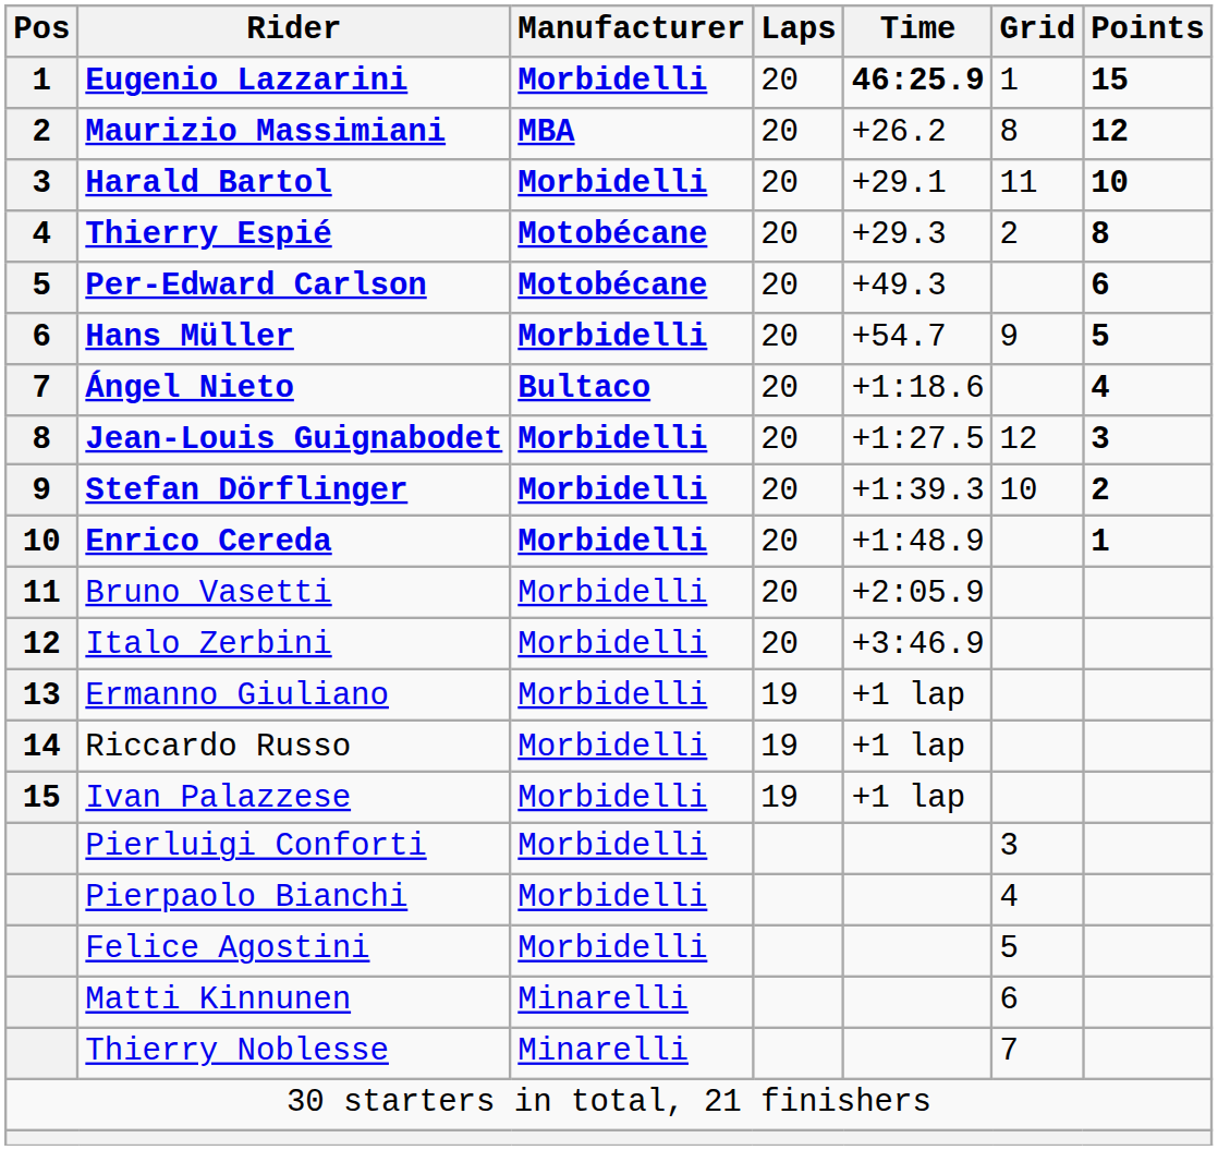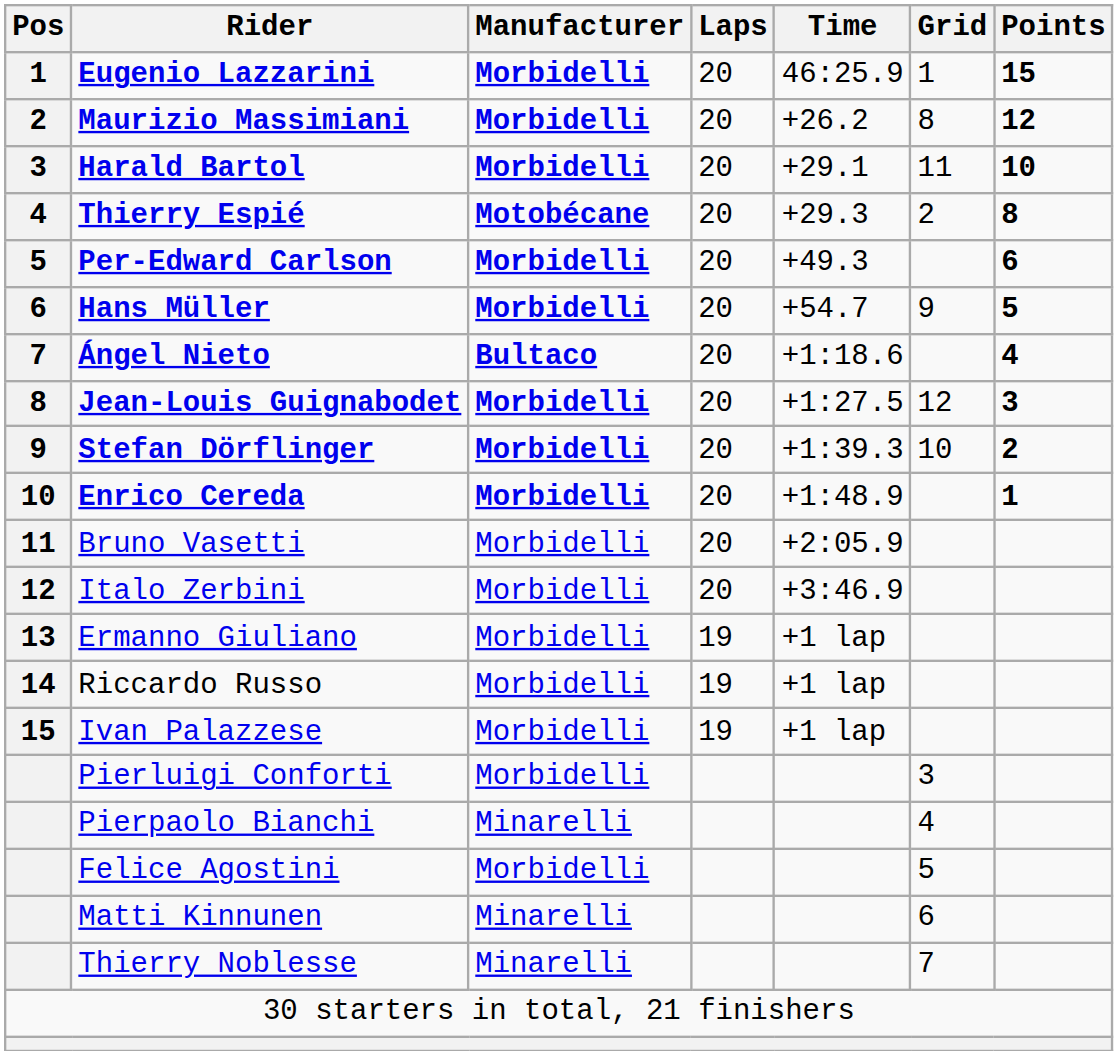 <table class="wikitable" style="font-size: 95%;">
 <tr>
 <th>Pos</th>
 <th>Rider</th>
 <th>Manufacturer</th>
 <th>Laps</th>
 <th>Time</th>
 <th>Grid</th>
 <th>Points</th>
 </tr>
 <tr>
 <th>1</th>
 <td> <strong><a href='#'>Eugenio Lazzarini</a></strong></td>
 <td><strong><a href='#'>Morbidelli</a></strong></td>
 <td>20</td>
-<td><strong>46:25.9</strong></td>
+<td>46:25.9</td>
 <td>1</td>
 <td><strong>15</strong></td>
 </tr>
 <tr>
 <th>2</th>
 <td> <strong><a href='#'>Maurizio Massimiani</a></strong></td>
-<td><strong><a href='#'>MBA</a></strong></td>
+<td><strong><a href='#'>Morbidelli</a></strong></td>
 <td>20</td>
 <td>+26.2</td>
 <td>8</td>
 <td><strong>12</strong></td>
 </tr>
 <tr>
 <th>3</th>
 <td> <strong><a href='#'>Harald Bartol</a></strong></td>
 <td><strong><a href='#'>Morbidelli</a></strong></td>
 <td>20</td>
 <td>+29.1</td>
 <td>11</td>
 <td><strong>10</strong></td>
 </tr>
 <tr>
 <th>4</th>
 <td> <strong><a href='#'>Thierry Espié</a></strong></td>
 <td><strong><a href='#'>Motobécane</a></strong></td>
 <td>20</td>
 <td>+29.3</td>
 <td>2</td>
 <td><strong>8</strong></td>
 </tr>
 <tr>
 <th>5</th>
 <td> <strong><a href='#'>Per-Edward Carlson</a></strong></td>
-<td><strong><a href='#'>Motobécane</a></strong></td>
+<td><strong><a href='#'>Morbidelli</a></strong></td>
 <td>20</td>
 <td>+49.3</td>
 <td></td>
 <td><strong>6</strong></td>
 </tr>
 <tr>
 <th>6</th>
 <td> <strong><a href='#'>Hans Müller</a></strong></td>
 <td><strong><a href='#'>Morbidelli</a></strong></td>
 <td>20</td>
 <td>+54.7</td>
 <td>9</td>
 <td><strong>5</strong></td>
 </tr>
 <tr>
 <th>7</th>
 <td> <strong><a href='#'>Ángel Nieto</a></strong></td>
 <td><strong><a href='#'>Bultaco</a></strong></td>
 <td>20</td>
 <td>+1:18.6</td>
 <td></td>
 <td><strong>4</strong></td>
 </tr>
 <tr>
 <th>8</th>
 <td> <strong><a href='#'>Jean-Louis Guignabodet</a></strong></td>
 <td><strong><a href='#'>Morbidelli</a></strong></td>
 <td>20</td>
 <td>+1:27.5</td>
 <td>12</td>
 <td><strong>3</strong></td>
 </tr>
 <tr>
 <th>9</th>
 <td> <strong><a href='#'>Stefan Dörflinger</a></strong></td>
 <td><strong><a href='#'>Morbidelli</a></strong></td>
 <td>20</td>
 <td>+1:39.3</td>
 <td>10</td>
 <td><strong>2</strong></td>
 </tr>
 <tr>
 <th>10</th>
 <td> <strong><a href='#'>Enrico Cereda</a></strong></td>
 <td><strong><a href='#'>Morbidelli</a></strong></td>
 <td>20</td>
 <td>+1:48.9</td>
 <td></td>
 <td><strong>1</strong></td>
 </tr>
 <tr>
 <th>11</th>
 <td> <a href='#'>Bruno Vasetti</a></td>
 <td><a href='#'>Morbidelli</a></td>
 <td>20</td>
 <td>+2:05.9</td>
 <td></td>
 <td></td>
 </tr>
 <tr>
 <th>12</th>
 <td> <a href='#'>Italo Zerbini</a></td>
 <td><a href='#'>Morbidelli</a></td>
 <td>20</td>
 <td>+3:46.9</td>
 <td></td>
 <td></td>
 </tr>
 <tr>
 <th>13</th>
 <td> <a href='#'>Ermanno Giuliano</a></td>
 <td><a href='#'>Morbidelli</a></td>
 <td>19</td>
 <td>+1 lap</td>
 <td></td>
 <td></td>
 </tr>
 <tr>
 <th>14</th>
 <td> Riccardo Russo</td>
 <td><a href='#'>Morbidelli</a></td>
 <td>19</td>
 <td>+1 lap</td>
 <td></td>
 <td></td>
 </tr>
 <tr>
 <th>15</th>
 <td> <a href='#'>Ivan Palazzese</a></td>
 <td><a href='#'>Morbidelli</a></td>
 <td>19</td>
 <td>+1 lap</td>
 <td></td>
 <td></td>
 </tr>
 <tr>
 <th></th>
 <td> <a href='#'>Pierluigi Conforti</a></td>
 <td><a href='#'>Morbidelli</a></td>
 <td></td>
 <td></td>
 <td>3</td>
 <td></td>
 </tr>
 <tr>
 <th></th>
 <td> <a href='#'>Pierpaolo Bianchi</a></td>
-<td><a href='#'>Morbidelli</a></td>
+<td><a href='#'>Minarelli</a></td>
 <td></td>
 <td></td>
 <td>4</td>
 <td></td>
 </tr>
 <tr>
 <th></th>
 <td> <a href='#'>Felice Agostini</a></td>
 <td><a href='#'>Morbidelli</a></td>
 <td></td>
 <td></td>
 <td>5</td>
 <td></td>
 </tr>
 <tr>
 <th></th>
 <td> <a href='#'>Matti Kinnunen</a></td>
 <td><a href='#'>Minarelli</a></td>
 <td></td>
 <td></td>
 <td>6</td>
 <td></td>
 </tr>
 <tr>
 <th></th>
 <td> <a href='#'>Thierry Noblesse</a></td>
 <td><a href='#'>Minarelli</a></td>
 <td></td>
 <td></td>
 <td>7</td>
 <td></td>
 </tr>
 <tr>
 <td colspan=8 align=center>30 starters in total, 21 finishers</td>
 </tr>
 <tr>
 <th colspan=8></th>
 </tr>
 </table>
